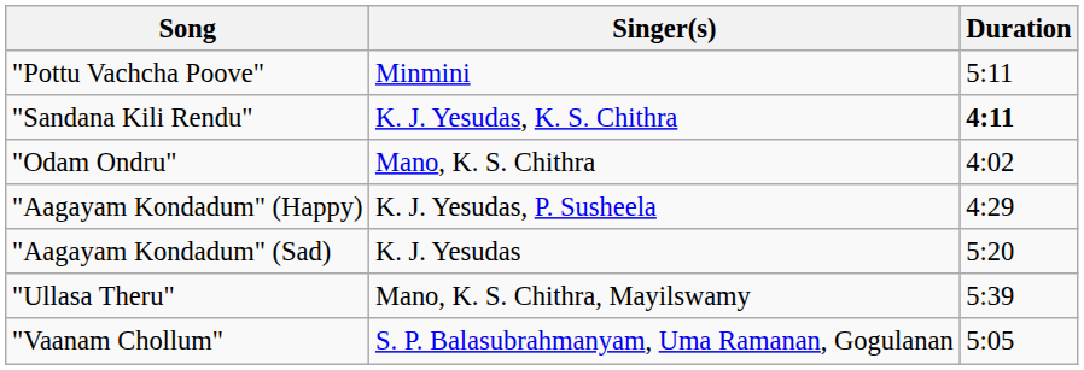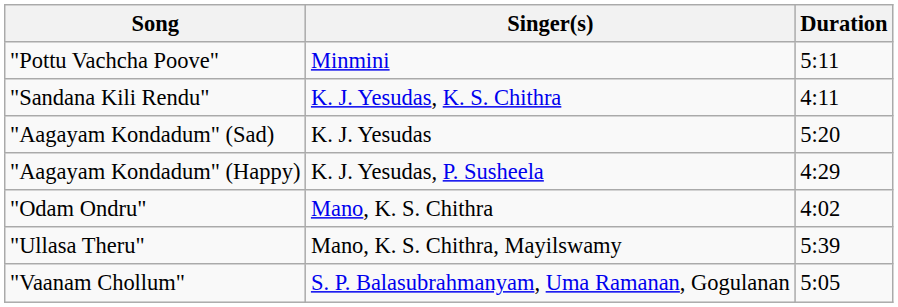 <table class="wikitable" style="font-size:95%;">
 <tr>
 <th>Song</th>
 <th>Singer(s)</th>
 <th>Duration</th>
 </tr>
 <tr>
 <td>"Pottu Vachcha Poove"</td>
 <td><a href='#'>Minmini</a></td>
 <td>5:11</td>
 </tr>
 <tr>
 <td>"Sandana Kili Rendu"</td>
 <td><a href='#'>K. J. Yesudas</a>, <a href='#'>K. S. Chithra</a></td>
-<td><strong>4:11</strong></td>
+<td>4:11</td>
 </tr>
 <tr>
-<td>"Odam Ondru"</td>
-<td><a href='#'>Mano</a>, K. S. Chithra</td>
-<td>4:02</td>
+<td>"Aagayam Kondadum" (Sad)</td>
+<td>K. J. Yesudas</td>
+<td>5:20</td>
 </tr>
 <tr>
 <td>"Aagayam Kondadum" (Happy)</td>
 <td>K. J. Yesudas, <a href='#'>P. Susheela</a></td>
 <td>4:29</td>
 </tr>
 <tr>
-<td>"Aagayam Kondadum" (Sad)</td>
-<td>K. J. Yesudas</td>
-<td>5:20</td>
+<td>"Odam Ondru"</td>
+<td><a href='#'>Mano</a>, K. S. Chithra</td>
+<td>4:02</td>
 </tr>
 <tr>
 <td>"Ullasa Theru"</td>
 <td>Mano, K. S. Chithra, Mayilswamy</td>
 <td>5:39</td>
 </tr>
 <tr>
 <td>"Vaanam Chollum"</td>
 <td><a href='#'>S. P. Balasubrahmanyam</a>, <a href='#'>Uma Ramanan</a>, Gogulanan</td>
 <td>5:05</td>
 </tr>
 </table>
